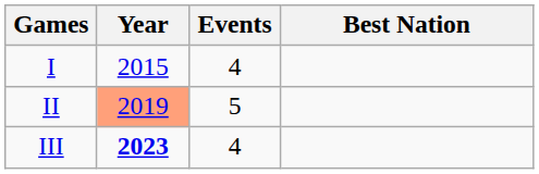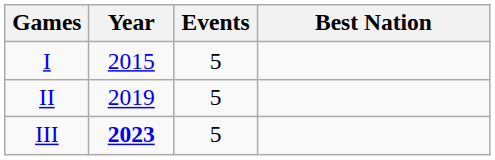 <table class=wikitable>
 <tr>
 <th width=50>Games</th>
 <th width=50>Year</th>
 <th width=50>Events</th>
 <th width=150>Best Nation</th>
 </tr>
 <tr>
 <td align=center><a href='#'>I</a></td>
 <td align=center><a href='#'>2015</a></td>
-<td align=center>4</td>
+<td align=center>5</td>
 <td></td>
 </tr>
 <tr>
 <td align=center><a href='#'>II</a></td>
-<td align=center style="background: lightsalmon;"><a href='#'>2019</a></td>
+<td align=center><a href='#'>2019</a></td>
 <td align=center>5</td>
 <td></td>
 </tr>
 <tr>
 <td align=center><a href='#'>III</a></td>
 <td align=center><strong><a href='#'>2023</a></strong></td>
-<td align=center>4</td>
+<td align=center>5</td>
 <td></td>
 </tr>
 </table>
